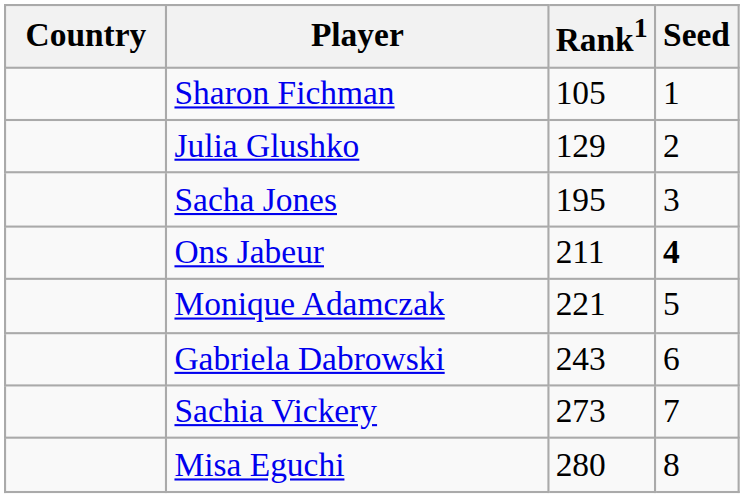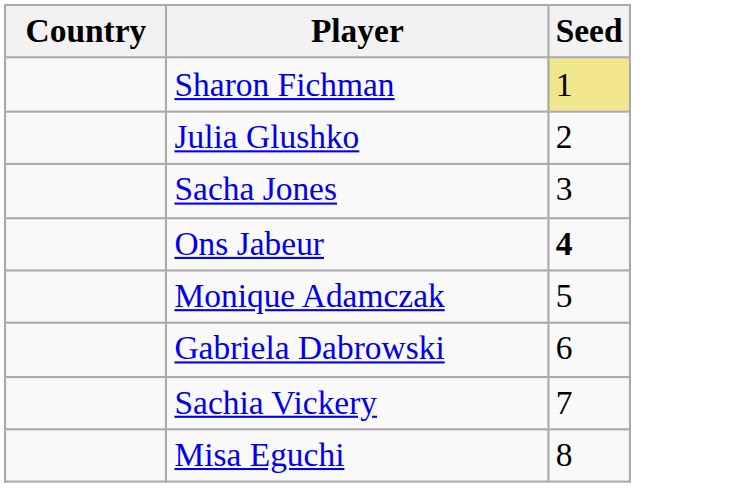 <table class="sortable wikitable">
 <tr>
 <th style="width:70px;">Country</th>
 <th style="width:175px;">Player</th>
-<th>Rank<sup>1</sup></th>
 <th>Seed</th>
 </tr>
 <tr>
 <td></td>
 <td><a href='#'>Sharon Fichman</a></td>
-<td>105</td>
-<td>1</td>
+<td style="background: khaki;">1</td>
 </tr>
 <tr>
 <td></td>
 <td><a href='#'>Julia Glushko</a></td>
-<td>129</td>
 <td>2</td>
 </tr>
 <tr>
 <td></td>
 <td><a href='#'>Sacha Jones</a></td>
-<td>195</td>
 <td>3</td>
 </tr>
 <tr>
 <td></td>
 <td><a href='#'>Ons Jabeur</a></td>
-<td>211</td>
 <td><strong>4</strong></td>
 </tr>
 <tr>
 <td></td>
 <td><a href='#'>Monique Adamczak</a></td>
-<td>221</td>
 <td>5</td>
 </tr>
 <tr>
 <td></td>
 <td><a href='#'>Gabriela Dabrowski</a></td>
-<td>243</td>
 <td>6</td>
 </tr>
 <tr>
 <td></td>
 <td><a href='#'>Sachia Vickery</a></td>
-<td>273</td>
 <td>7</td>
 </tr>
 <tr>
 <td></td>
 <td><a href='#'>Misa Eguchi</a></td>
-<td>280</td>
 <td>8</td>
 </tr>
 </table>
